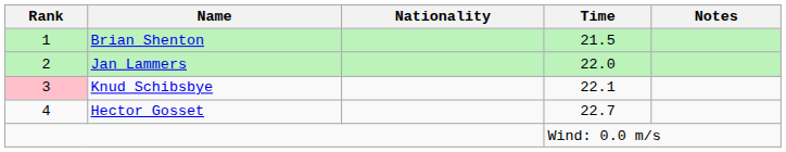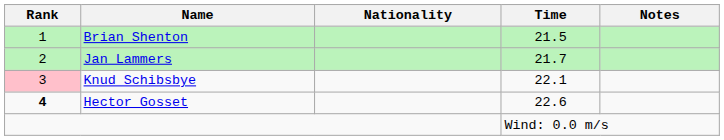 <table class="wikitable sortable" style="text-align:center;width: 55%">
 <tr>
 <th>Rank</th>
 <th>Name</th>
 <th>Nationality</th>
 <th>Time</th>
 <th>Notes</th>
 </tr>
 <tr bgcolor=bbf3bb>
 <td>1</td>
 <td align=left><a href='#'>Brian Shenton</a></td>
 <td align=left></td>
 <td>21.5</td>
 <td></td>
 </tr>
 <tr bgcolor=bbf3bb>
 <td>2</td>
 <td align=left><a href='#'>Jan Lammers</a></td>
 <td align=left></td>
-<td>22.0</td>
+<td>21.7</td>
 <td></td>
 </tr>
 <tr>
 <td style="background: pink;">3</td>
 <td align=left><a href='#'>Knud Schibsbye</a></td>
 <td align=left></td>
 <td>22.1</td>
 <td></td>
 </tr>
 <tr>
-<td>4</td>
+<td><strong>4</strong></td>
 <td align=left><a href='#'>Hector Gosset</a></td>
 <td align=left></td>
-<td>22.7</td>
+<td>22.6</td>
 <td></td>
 </tr>
 <tr class="sortbottom">
 <td colspan="3"></td>
 <td colspan="2" style="text-align:left;">Wind: 0.0 m/s</td>
 </tr>
 </table>
